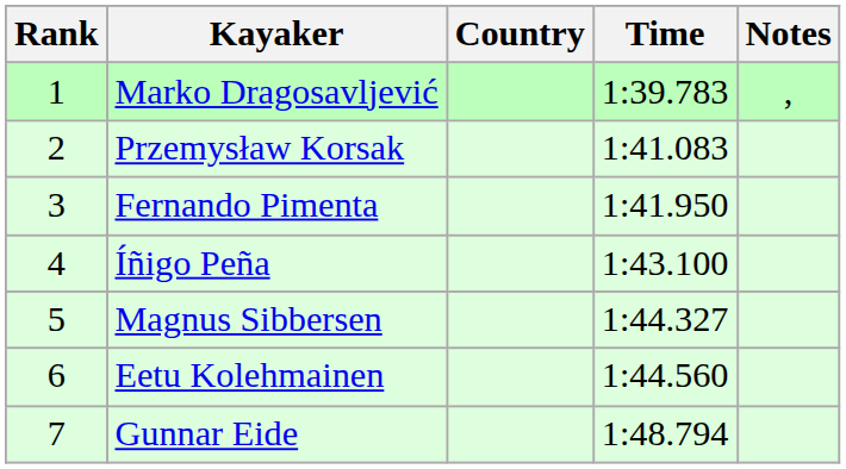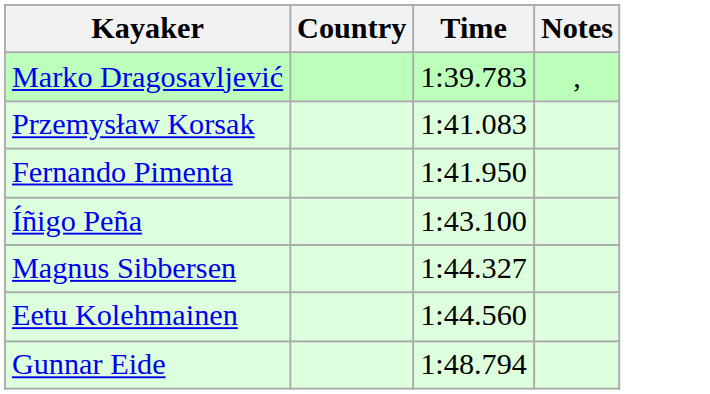 <table class="wikitable" style="text-align:center">
 <tr>
-<th>Rank</th>
 <th>Kayaker</th>
 <th>Country</th>
 <th>Time</th>
 <th>Notes</th>
 </tr>
 <tr bgcolor=bbffbb>
-<td>1</td>
 <td align=left><a href='#'>Marko Dragosavljević</a></td>
 <td align=left></td>
 <td>1:39.783</td>
 <td>, <strong></strong></td>
 </tr>
 <tr bgcolor=ddffdd>
-<td>2</td>
 <td align=left><a href='#'>Przemysław Korsak</a></td>
 <td align=left></td>
 <td>1:41.083</td>
 <td></td>
 </tr>
 <tr bgcolor=ddffdd>
-<td>3</td>
 <td align=left><a href='#'>Fernando Pimenta</a></td>
 <td align=left></td>
 <td>1:41.950</td>
 <td></td>
 </tr>
 <tr bgcolor=ddffdd>
-<td>4</td>
 <td align=left><a href='#'>Íñigo Peña</a></td>
 <td align=left></td>
 <td>1:43.100</td>
 <td></td>
 </tr>
 <tr bgcolor=ddffdd>
-<td>5</td>
 <td align=left><a href='#'>Magnus Sibbersen</a></td>
 <td align=left></td>
 <td>1:44.327</td>
 <td></td>
 </tr>
 <tr bgcolor=ddffdd>
-<td>6</td>
 <td align=left><a href='#'>Eetu Kolehmainen</a></td>
 <td align=left></td>
 <td>1:44.560</td>
 <td></td>
 </tr>
 <tr bgcolor=ddffdd>
-<td>7</td>
 <td align=left><a href='#'>Gunnar Eide</a></td>
 <td align=left></td>
 <td>1:48.794</td>
 <td></td>
 </tr>
 </table>
